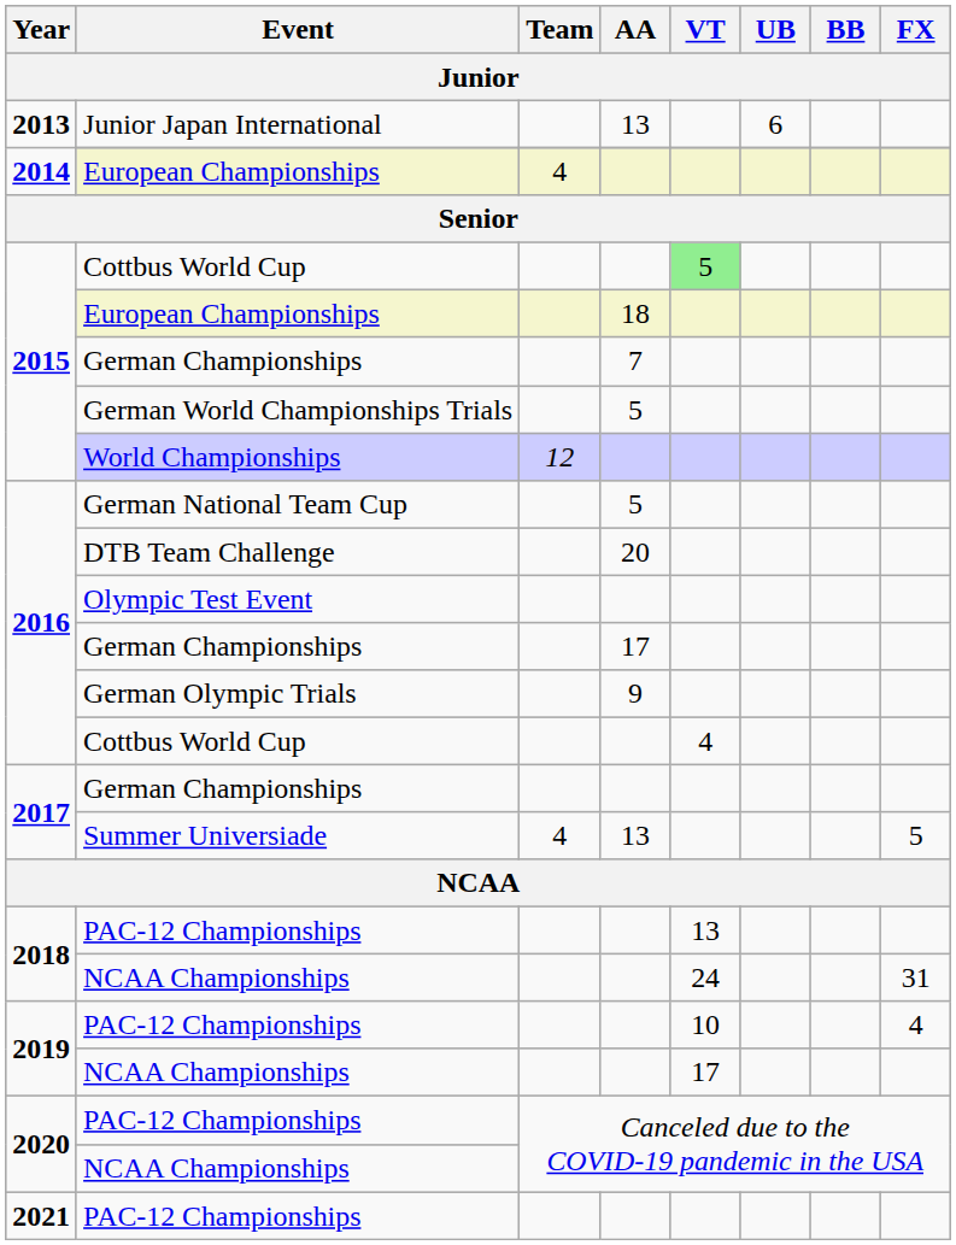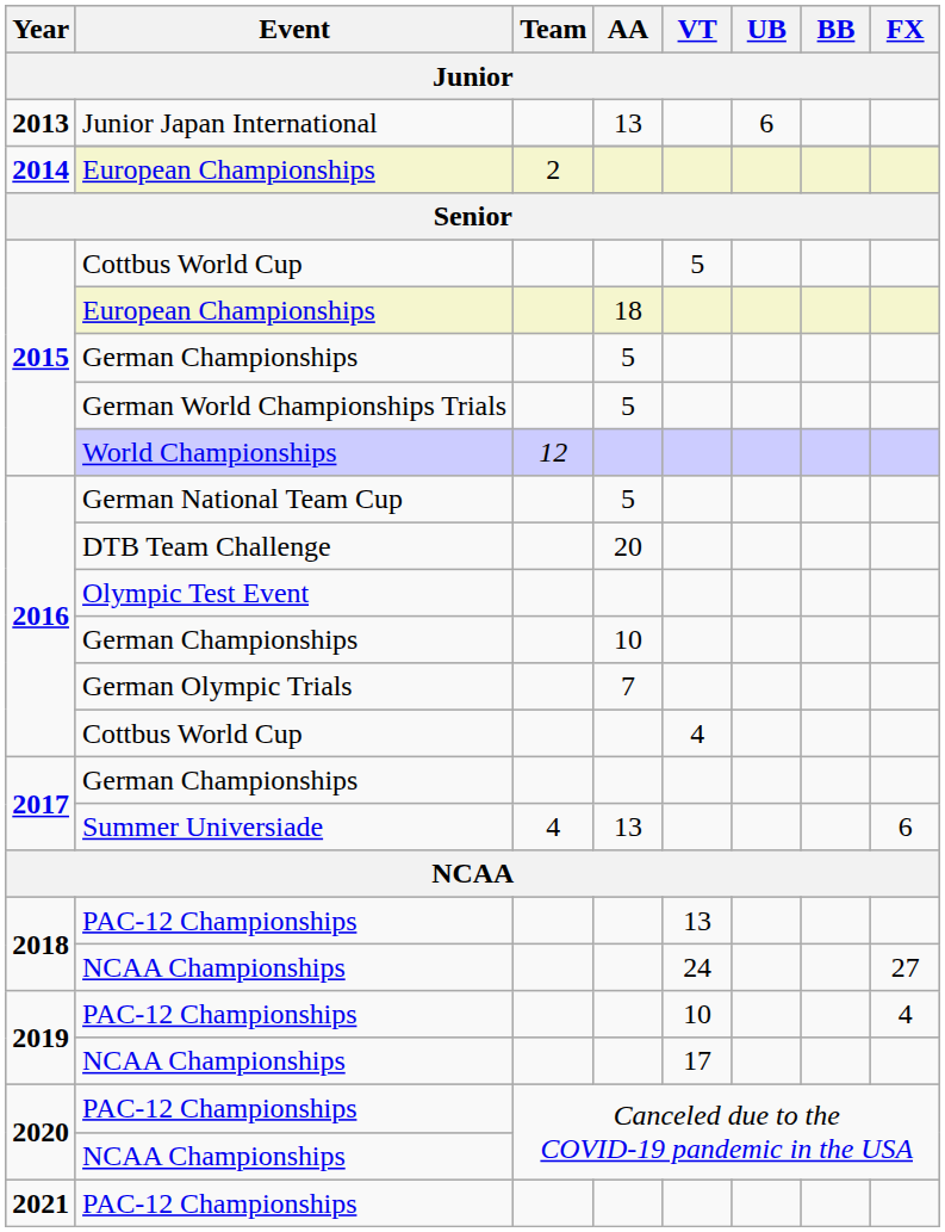 <table class="wikitable" style="text-align:center; font-size:95%;">
 <tr>
 <th align="center">Year</th>
 <th align="center">Event</th>
 <th style="width:30px;">Team</th>
 <th style="width:30px;">AA</th>
 <th style="width:30px;"><a href='#'>VT</a></th>
 <th style="width:30px;"><a href='#'>UB</a></th>
 <th style="width:30px;"><a href='#'>BB</a></th>
 <th style="width:30px;"><a href='#'>FX</a></th>
 </tr>
 <tr>
 <th colspan="8">Junior</th>
 </tr>
 <tr>
 <td rowspan="1"><strong>2013</strong></td>
 <td align=left>Junior Japan International</td>
 <td></td>
 <td>13</td>
 <td></td>
 <td>6</td>
 <td></td>
 <td></td>
 </tr>
 <tr>
 <td rowspan="2"><strong><a href='#'>2014</a></strong></td>
 </tr>
 <tr bgcolor=#F5F6CE>
 <td align=left><a href='#'>European Championships</a></td>
-<td>4</td>
+<td>2</td>
 <td></td>
 <td></td>
 <td></td>
 <td></td>
 <td></td>
 </tr>
 <tr>
 <th colspan="8">Senior</th>
 </tr>
 <tr>
 <td rowspan="5"><strong><a href='#'>2015</a></strong></td>
 <td align=left>Cottbus World Cup</td>
 <td></td>
 <td></td>
-<td style="background: lightgreen;">5</td>
+<td>5</td>
 <td></td>
 <td></td>
 <td></td>
 </tr>
 <tr bgcolor=#F5F6CE>
 <td align=left><a href='#'>European Championships</a></td>
 <td></td>
 <td>18</td>
 <td></td>
 <td></td>
 <td></td>
 <td></td>
 </tr>
 <tr>
 <td align=left>German Championships</td>
 <td></td>
-<td>7</td>
+<td>5</td>
 <td></td>
 <td></td>
 <td></td>
 <td></td>
 </tr>
 <tr>
 <td align=left>German World Championships Trials</td>
 <td></td>
 <td>5</td>
 <td></td>
 <td></td>
 <td></td>
 <td></td>
 </tr>
 <tr bgcolor=#CCCCFF>
 <td align=left><a href='#'>World Championships</a></td>
 <td><em>12</em></td>
 <td></td>
 <td></td>
 <td></td>
 <td></td>
 <td></td>
 </tr>
 <tr>
 <td rowspan="6"><strong><a href='#'>2016</a></strong></td>
 <td align=left>German National Team Cup</td>
 <td></td>
 <td>5</td>
 <td></td>
 <td></td>
 <td></td>
 <td></td>
 </tr>
 <tr>
 <td align=left>DTB Team Challenge</td>
 <td></td>
 <td>20</td>
 <td></td>
 <td></td>
 <td></td>
 <td></td>
 </tr>
 <tr>
 <td align=left><a href='#'>Olympic Test Event</a></td>
 <td></td>
 <td></td>
 <td></td>
 <td></td>
 <td></td>
 <td></td>
 </tr>
 <tr>
 <td align=left>German Championships</td>
 <td></td>
-<td>17</td>
+<td>10</td>
 <td></td>
 <td></td>
 <td></td>
 <td></td>
 </tr>
 <tr>
 <td align=left>German Olympic Trials</td>
 <td></td>
-<td>9</td>
+<td>7</td>
 <td></td>
 <td></td>
 <td></td>
 <td></td>
 </tr>
 <tr>
 <td align=left>Cottbus World Cup</td>
 <td></td>
 <td></td>
 <td>4</td>
 <td></td>
 <td></td>
 <td></td>
 </tr>
 <tr>
 <td rowspan="2"><strong><a href='#'>2017</a></strong></td>
 <td align=left>German Championships</td>
 <td></td>
 <td></td>
 <td></td>
 <td></td>
 <td></td>
 <td></td>
 </tr>
 <tr>
 <td align=left><a href='#'>Summer Universiade</a></td>
 <td>4</td>
 <td>13</td>
 <td></td>
 <td></td>
 <td></td>
-<td>5</td>
+<td>6</td>
 </tr>
 <tr>
 <th colspan="8">NCAA</th>
 </tr>
 <tr>
 <td rowspan="2"><strong>2018</strong></td>
 <td align=left><a href='#'>PAC-12 Championships</a></td>
 <td></td>
 <td></td>
 <td>13</td>
 <td></td>
 <td></td>
 <td></td>
 </tr>
 <tr>
 <td align=left><a href='#'>NCAA Championships</a></td>
 <td></td>
 <td></td>
 <td>24</td>
 <td></td>
 <td></td>
-<td>31</td>
+<td>27</td>
 </tr>
 <tr>
 <td rowspan="2"><strong>2019</strong></td>
 <td align=left><a href='#'>PAC-12 Championships</a></td>
 <td></td>
 <td></td>
 <td>10</td>
 <td></td>
 <td></td>
 <td>4</td>
 </tr>
 <tr>
 <td align=left><a href='#'>NCAA Championships</a></td>
 <td></td>
 <td></td>
 <td>17</td>
 <td></td>
 <td></td>
 <td></td>
 </tr>
 <tr>
 <td rowspan="2"><strong>2020</strong></td>
 <td align=left><a href='#'>PAC-12 Championships</a></td>
 <td rowspan="2" colspan="6"><em>Canceled due to the<br><a href='#'>COVID-19 pandemic in the USA</a></em> </td>
 </tr>
 <tr>
 <td align=left><a href='#'>NCAA Championships</a></td>
 </tr>
 <tr>
 <td rowspan="1"><strong>2021</strong></td>
 <td align=left><a href='#'>PAC-12 Championships</a></td>
 <td></td>
 <td></td>
 <td></td>
 <td></td>
 <td></td>
 <td></td>
 </tr>
 </table>
